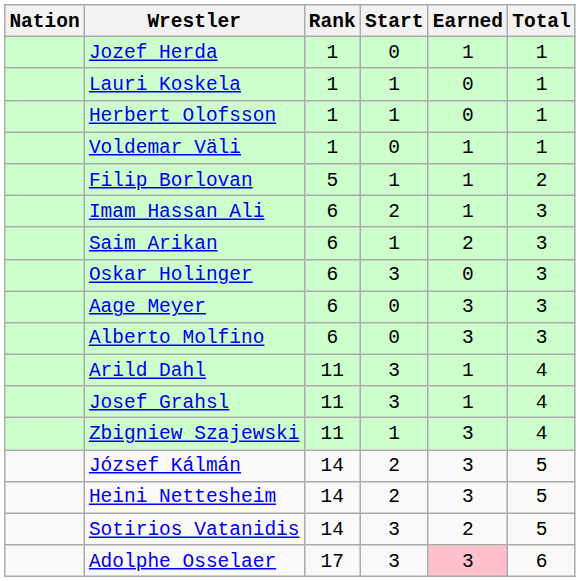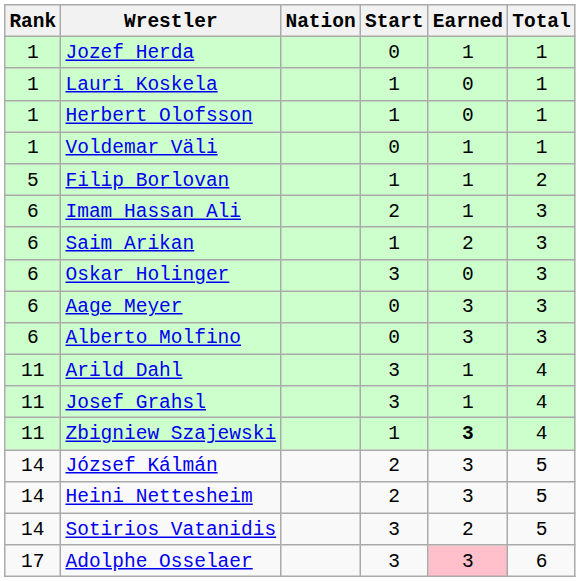 <table class="wikitable sortable" style="text-align:center;">
 <tr>
+<th>Rank</th>
+<th>Wrestler</th>
 <th>Nation</th>
-<th>Wrestler</th>
-<th>Rank</th>
 <th>Start</th>
 <th>Earned</th>
 <th>Total</th>
 </tr>
 <tr style="background:#cfc;">
+<td>1</td>
+<td align=left><a href='#'>Jozef Herda</a></td>
 <td align=left></td>
-<td align=left><a href='#'>Jozef Herda</a></td>
-<td>1</td>
 <td>0</td>
 <td>1</td>
 <td>1</td>
 </tr>
 <tr style="background:#cfc;">
+<td>1</td>
+<td align=left><a href='#'>Lauri Koskela</a></td>
 <td align=left></td>
-<td align=left><a href='#'>Lauri Koskela</a></td>
-<td>1</td>
 <td>1</td>
 <td>0</td>
 <td>1</td>
 </tr>
 <tr style="background:#cfc;">
+<td>1</td>
+<td align=left><a href='#'>Herbert Olofsson</a></td>
 <td align=left></td>
-<td align=left><a href='#'>Herbert Olofsson</a></td>
-<td>1</td>
 <td>1</td>
 <td>0</td>
 <td>1</td>
 </tr>
 <tr style="background:#cfc;">
+<td>1</td>
+<td align=left><a href='#'>Voldemar Väli</a></td>
 <td align=left></td>
-<td align=left><a href='#'>Voldemar Väli</a></td>
-<td>1</td>
 <td>0</td>
 <td>1</td>
 <td>1</td>
 </tr>
 <tr style="background:#cfc;">
+<td>5</td>
+<td align=left><a href='#'>Filip Borlovan</a></td>
 <td align=left></td>
-<td align=left><a href='#'>Filip Borlovan</a></td>
-<td>5</td>
 <td>1</td>
 <td>1</td>
 <td>2</td>
 </tr>
 <tr style="background:#cfc;">
+<td>6</td>
+<td align=left><a href='#'>Imam Hassan Ali</a></td>
 <td align=left></td>
-<td align=left><a href='#'>Imam Hassan Ali</a></td>
-<td>6</td>
 <td>2</td>
 <td>1</td>
 <td>3</td>
 </tr>
 <tr style="background:#cfc;">
+<td>6</td>
+<td align=left><a href='#'>Saim Arikan</a></td>
 <td align=left></td>
-<td align=left><a href='#'>Saim Arikan</a></td>
-<td>6</td>
 <td>1</td>
 <td>2</td>
 <td>3</td>
 </tr>
 <tr style="background:#cfc;">
+<td>6</td>
+<td align=left><a href='#'>Oskar Holinger</a></td>
 <td align=left></td>
-<td align=left><a href='#'>Oskar Holinger</a></td>
-<td>6</td>
 <td>3</td>
 <td>0</td>
 <td>3</td>
 </tr>
 <tr style="background:#cfc;">
+<td>6</td>
+<td align=left><a href='#'>Aage Meyer</a></td>
 <td align=left></td>
-<td align=left><a href='#'>Aage Meyer</a></td>
-<td>6</td>
 <td>0</td>
 <td>3</td>
 <td>3</td>
 </tr>
 <tr style="background:#cfc;">
+<td>6</td>
+<td align=left><a href='#'>Alberto Molfino</a></td>
 <td align=left></td>
-<td align=left><a href='#'>Alberto Molfino</a></td>
-<td>6</td>
 <td>0</td>
 <td>3</td>
 <td>3</td>
 </tr>
 <tr style="background:#cfc;">
+<td>11</td>
+<td align=left><a href='#'>Arild Dahl</a></td>
 <td align=left></td>
-<td align=left><a href='#'>Arild Dahl</a></td>
-<td>11</td>
 <td>3</td>
 <td>1</td>
 <td>4</td>
 </tr>
 <tr style="background:#cfc;">
+<td>11</td>
+<td align=left><a href='#'>Josef Grahsl</a></td>
 <td align=left></td>
-<td align=left><a href='#'>Josef Grahsl</a></td>
-<td>11</td>
 <td>3</td>
 <td>1</td>
 <td>4</td>
 </tr>
 <tr style="background:#cfc;">
+<td>11</td>
+<td align=left><a href='#'>Zbigniew Szajewski</a></td>
 <td align=left></td>
-<td align=left><a href='#'>Zbigniew Szajewski</a></td>
-<td>11</td>
 <td>1</td>
-<td>3</td>
+<td><strong>3</strong></td>
 <td>4</td>
 </tr>
 <tr>
+<td>14</td>
+<td align=left><a href='#'>József Kálmán</a></td>
 <td align=left></td>
-<td align=left><a href='#'>József Kálmán</a></td>
-<td>14</td>
 <td>2</td>
 <td>3</td>
 <td>5</td>
 </tr>
 <tr>
+<td>14</td>
+<td align=left><a href='#'>Heini Nettesheim</a></td>
 <td align=left></td>
-<td align=left><a href='#'>Heini Nettesheim</a></td>
-<td>14</td>
 <td>2</td>
 <td>3</td>
 <td>5</td>
 </tr>
 <tr>
+<td>14</td>
+<td align=left><a href='#'>Sotirios Vatanidis</a></td>
 <td align=left></td>
-<td align=left><a href='#'>Sotirios Vatanidis</a></td>
-<td>14</td>
 <td>3</td>
 <td>2</td>
 <td>5</td>
 </tr>
 <tr>
+<td>17</td>
+<td align=left><a href='#'>Adolphe Osselaer</a></td>
 <td align=left></td>
-<td align=left><a href='#'>Adolphe Osselaer</a></td>
-<td>17</td>
 <td>3</td>
 <td style="background: pink;">3</td>
 <td>6</td>
 </tr>
 </table>
